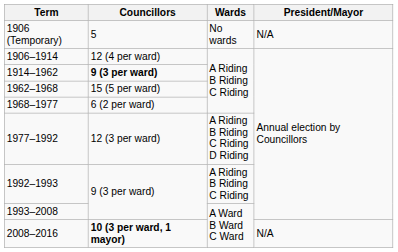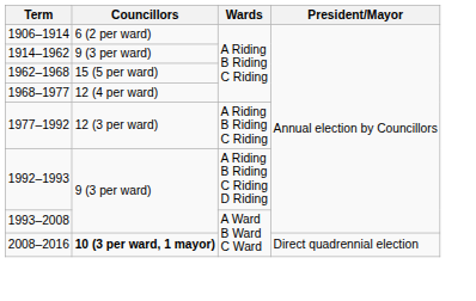 <table class="wikitable">
 <tr>
 <th>Term</th>
 <th>Councillors</th>
 <th>Wards</th>
 <th>President/Mayor</th>
 </tr>
 <tr>
-<td>1906 (Temporary)</td>
-<td>5</td>
-<td>No wards</td>
-<td>N/A</td>
-</tr>
-<tr>
 <td>1906–1914</td>
-<td>12 (4 per ward)</td>
+<td>6 (2 per ward)</td>
 <td rowspan=4>A Riding<br>B Riding<br>C Riding</td>
 <td rowspan=7>Annual election by Councillors</td>
 </tr>
 <tr>
 <td>1914–1962</td>
-<td><strong>9 (3 per ward)</strong></td>
+<td>9 (3 per ward)</td>
 </tr>
 <tr>
 <td>1962–1968</td>
 <td>15 (5 per ward)</td>
 </tr>
 <tr>
 <td>1968–1977</td>
-<td>6 (2 per ward)</td>
+<td>12 (4 per ward)</td>
 </tr>
 <tr>
 <td>1977–1992</td>
 <td>12 (3 per ward)</td>
-<td>A Riding<br>B Riding<br>C Riding<br>D Riding</td>
+<td>A Riding<br>B Riding<br>C Riding</td>
 </tr>
 <tr>
 <td>1992–1993</td>
 <td rowspan=2>9 (3 per ward)</td>
-<td>A Riding<br>B Riding<br>C Riding</td>
+<td>A Riding<br>B Riding<br>C Riding<br>D Riding</td>
 </tr>
 <tr>
 <td>1993–2008</td>
 <td rowspan=2>A Ward<br>B Ward<br>C Ward</td>
 </tr>
 <tr>
 <td>2008–2016</td>
 <td><strong>10 (3 per ward, 1 mayor)</strong></td>
-<td>N/A</td>
+<td>Direct quadrennial election</td>
 </tr>
 </table>
